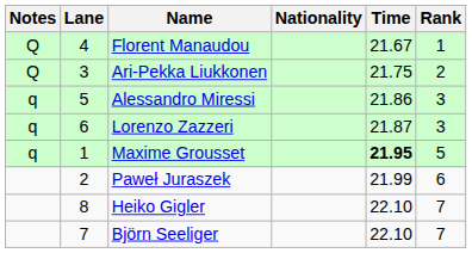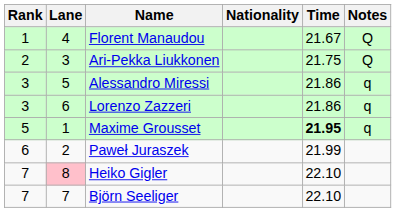 <table class="wikitable sortable" style="text-align:center">
 <tr>
-<th>Notes</th>
+<th>Rank</th>
 <th>Lane</th>
 <th>Name</th>
 <th>Nationality</th>
 <th>Time</th>
-<th>Rank</th>
+<th>Notes</th>
 </tr>
 <tr bgcolor=ccffcc>
-<td>Q</td>
+<td>1</td>
 <td>4</td>
 <td align=left><a href='#'>Florent Manaudou</a></td>
 <td align=left></td>
 <td>21.67</td>
-<td>1</td>
+<td>Q</td>
 </tr>
 <tr bgcolor=ccffcc>
-<td>Q</td>
+<td>2</td>
 <td>3</td>
 <td align=left><a href='#'>Ari-Pekka Liukkonen</a></td>
 <td align=left></td>
 <td>21.75</td>
-<td>2</td>
+<td>Q</td>
 </tr>
 <tr bgcolor=ccffcc>
-<td>q</td>
+<td>3</td>
 <td>5</td>
 <td align=left><a href='#'>Alessandro Miressi</a></td>
 <td align=left></td>
 <td>21.86</td>
-<td>3</td>
+<td>q</td>
 </tr>
 <tr bgcolor=ccffcc>
-<td>q</td>
+<td>3</td>
 <td>6</td>
 <td align=left><a href='#'>Lorenzo Zazzeri</a></td>
 <td align=left></td>
-<td>21.87</td>
-<td>3</td>
+<td>21.86</td>
+<td>q</td>
 </tr>
 <tr bgcolor=ccffcc>
-<td>q</td>
+<td>5</td>
 <td>1</td>
 <td align=left><a href='#'>Maxime Grousset</a></td>
 <td align=left></td>
 <td><strong>21.95</strong></td>
-<td>5</td>
+<td>q</td>
 </tr>
 <tr>
-<td></td>
+<td>6</td>
 <td>2</td>
 <td align=left><a href='#'>Paweł Juraszek</a></td>
 <td align=left></td>
 <td>21.99</td>
-<td>6</td>
+<td></td>
 </tr>
 <tr>
-<td></td>
-<td>8</td>
+<td>7</td>
+<td style="background: pink;">8</td>
 <td align=left><a href='#'>Heiko Gigler</a></td>
 <td align=left></td>
 <td>22.10</td>
-<td>7</td>
+<td></td>
 </tr>
 <tr>
-<td></td>
+<td>7</td>
 <td>7</td>
 <td align=left><a href='#'>Björn Seeliger</a></td>
 <td align=left></td>
 <td>22.10</td>
-<td>7</td>
+<td></td>
 </tr>
 </table>
